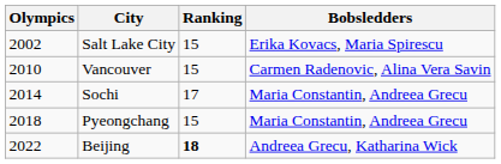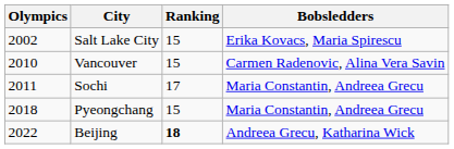 <table class="wikitable">
 <tr>
 <th>Olympics</th>
 <th>City</th>
 <th>Ranking</th>
 <th>Bobsledders</th>
 </tr>
 <tr>
 <td>2002</td>
 <td>Salt Lake City</td>
 <td>15</td>
 <td><a href='#'>Erika Kovacs</a>, <a href='#'>Maria Spirescu</a></td>
 </tr>
 <tr>
 <td>2010</td>
 <td>Vancouver</td>
 <td>15</td>
 <td><a href='#'>Carmen Radenovic</a>, <a href='#'>Alina Vera Savin</a></td>
 </tr>
 <tr>
-<td>2014</td>
+<td>2011</td>
 <td>Sochi</td>
 <td>17</td>
 <td><a href='#'>Maria Constantin</a>, <a href='#'>Andreea Grecu</a></td>
 </tr>
 <tr>
 <td>2018</td>
 <td>Pyeongchang</td>
 <td>15</td>
 <td><a href='#'>Maria Constantin</a>, <a href='#'>Andreea Grecu</a></td>
 </tr>
 <tr>
 <td>2022</td>
 <td>Beijing</td>
 <td><strong>18</strong></td>
 <td><a href='#'>Andreea Grecu</a>, <a href='#'>Katharina Wick</a></td>
 </tr>
 </table>
